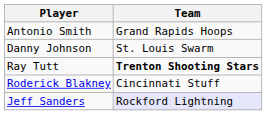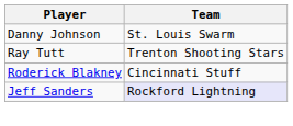 <table class="wikitable">
 <tr>
 <th>Player</th>
 <th>Team</th>
-</tr>
-<tr>
-<td>Antonio Smith</td>
-<td>Grand Rapids Hoops</td>
 </tr>
 <tr>
 <td>Danny Johnson</td>
 <td>St. Louis Swarm</td>
 </tr>
 <tr>
 <td>Ray Tutt</td>
-<td><strong>Trenton Shooting Stars</strong></td>
+<td>Trenton Shooting Stars</td>
 </tr>
 <tr>
 <td><a href='#'>Roderick Blakney</a></td>
 <td>Cincinnati Stuff</td>
 </tr>
 <tr>
 <td><a href='#'>Jeff Sanders</a></td>
 <td style="background: lavender;">Rockford Lightning</td>
 </tr>
 </table>
